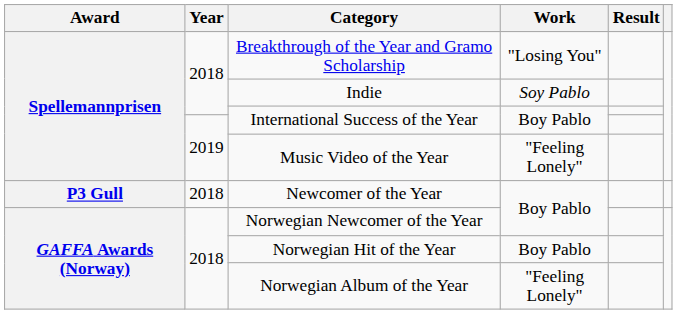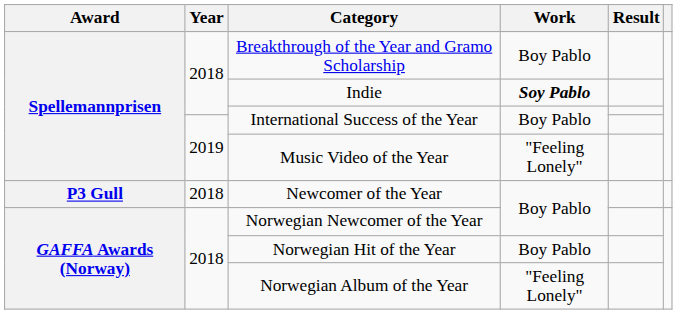 <table class="wikitable sortable plainrowheaders" style="width: 70%; text-align:center;">
 <tr>
 <th scope="col">Award</th>
 <th scope="col">Year</th>
 <th scope="col">Category</th>
 <th scope="col">Work</th>
 <th scope="col">Result</th>
 <th scope="col" class="unsortable"></th>
 </tr>
 <tr>
 <th rowspan="5" scope="row"><a href='#'>Spellemannprisen</a></th>
 <td rowspan="3">2018</td>
 <td><a href='#'>Breakthrough of the Year and Gramo Scholarship</a></td>
-<td>"Losing You"</td>
+<td>Boy Pablo</td>
 <td></td>
 <td rowspan="5"></td>
 </tr>
 <tr>
 <td>Indie</td>
-<td><em>Soy Pablo</em></td>
+<td><strong><em>Soy Pablo</em></strong></td>
 <td></td>
 </tr>
 <tr>
 <td rowspan="2">International Success of the Year</td>
 <td rowspan="2">Boy Pablo</td>
 <td></td>
 </tr>
 <tr>
 <td rowspan="2">2019</td>
 <td></td>
 </tr>
 <tr>
 <td>Music Video of the Year</td>
 <td>"Feeling Lonely"</td>
 <td></td>
 </tr>
 <tr>
 <th scope="row"><a href='#'>P3 Gull</a></th>
 <td>2018</td>
 <td>Newcomer of the Year</td>
 <td rowspan="2">Boy Pablo</td>
 <td></td>
 <td></td>
 </tr>
 <tr>
 <th rowspan="3" scope="row"><a href='#'><em>GAFFA</em> Awards (Norway)</a></th>
 <td rowspan="3">2018</td>
 <td>Norwegian Newcomer of the Year</td>
 <td></td>
 <td rowspan="3"></td>
 </tr>
 <tr>
 <td>Norwegian Hit of the Year</td>
 <td>Boy Pablo</td>
 <td></td>
 </tr>
 <tr>
 <td>Norwegian Album of the Year</td>
 <td>"Feeling Lonely"</td>
 <td></td>
 </tr>
 </table>
